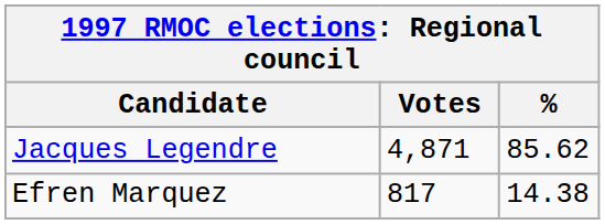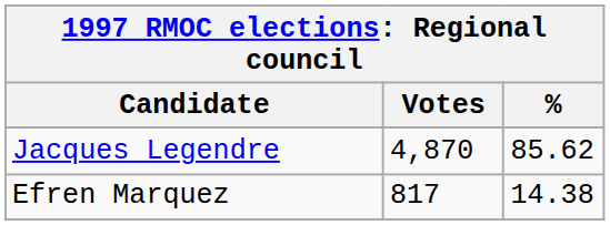 <table class="wikitable">
 <tr>
 <th colspan="3"><a href='#'>1997 RMOC elections</a>: Regional council</th>
 </tr>
 <tr>
 <th style="width: 170px">Candidate</th>
 <th style="width: 50px">Votes</th>
 <th style="width: 40px">%</th>
 </tr>
 <tr>
 <td><a href='#'>Jacques Legendre</a></td>
-<td>4,871</td>
+<td>4,870</td>
 <td>85.62</td>
 </tr>
 <tr>
 <td>Efren Marquez</td>
 <td>817</td>
 <td>14.38</td>
 </tr>
 </table>
